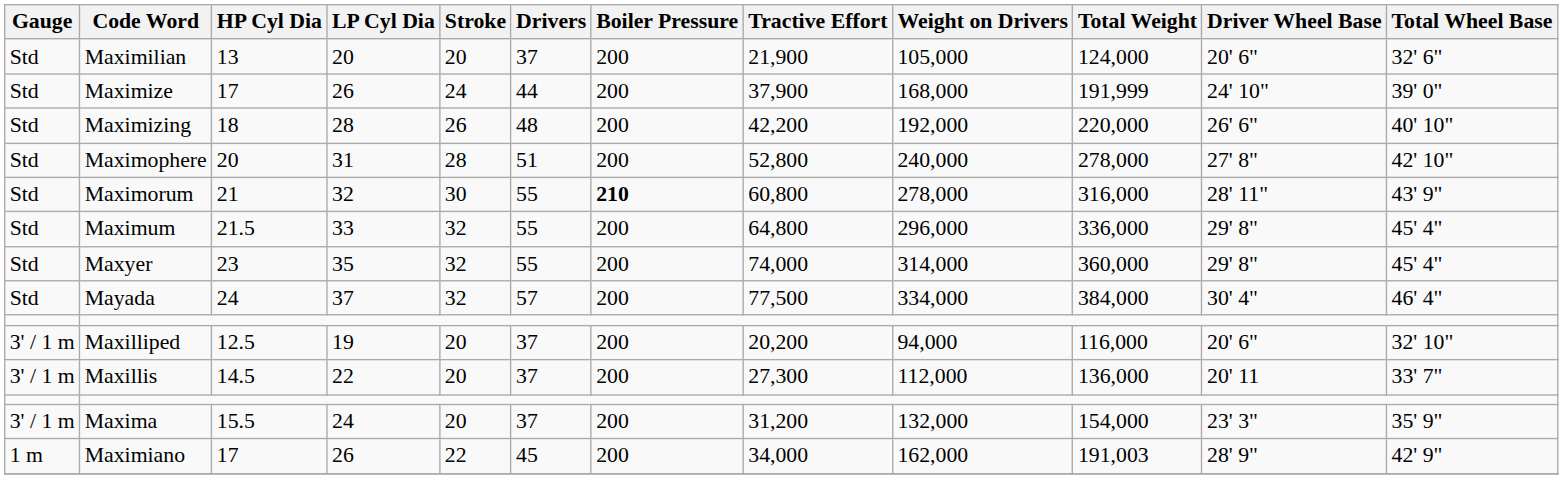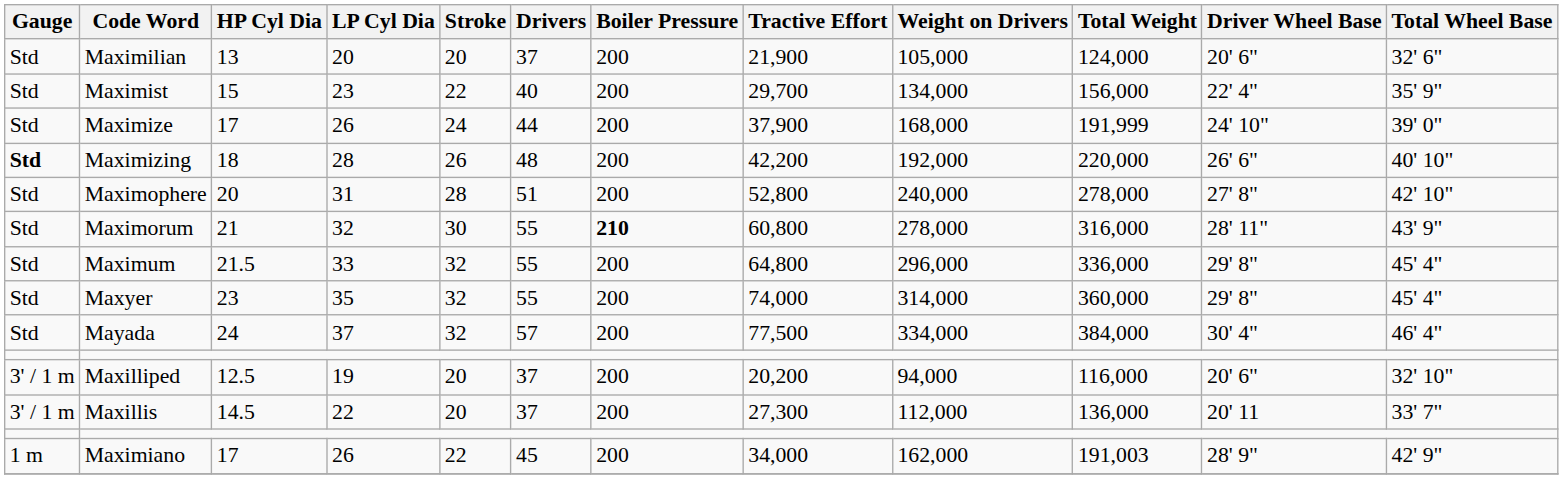 <table class="wikitable">
 <tr>
 <th>Gauge</th>
 <th>Code Word</th>
 <th>HP Cyl Dia</th>
 <th>LP Cyl Dia</th>
 <th>Stroke</th>
 <th>Drivers</th>
 <th>Boiler Pressure</th>
 <th>Tractive Effort</th>
 <th>Weight on Drivers</th>
 <th>Total Weight</th>
 <th>Driver Wheel Base</th>
 <th>Total Wheel Base</th>
 </tr>
 <tr>
 <td>Std</td>
 <td>Maximilian</td>
 <td>13</td>
 <td>20</td>
 <td>20</td>
 <td>37</td>
 <td>200</td>
 <td>21,900</td>
 <td>105,000</td>
 <td>124,000</td>
 <td>20' 6"</td>
 <td>32' 6"</td>
 </tr>
 <tr>
 <td>Std</td>
+<td>Maximist</td>
+<td>15</td>
+<td>23</td>
+<td>22</td>
+<td>40</td>
+<td>200</td>
+<td>29,700</td>
+<td>134,000</td>
+<td>156,000</td>
+<td>22' 4"</td>
+<td>35' 9"</td>
+</tr>
+<tr>
+<td>Std</td>
 <td>Maximize</td>
 <td>17</td>
 <td>26</td>
 <td>24</td>
 <td>44</td>
 <td>200</td>
 <td>37,900</td>
 <td>168,000</td>
 <td>191,999</td>
 <td>24' 10"</td>
 <td>39' 0"</td>
 </tr>
 <tr>
-<td>Std</td>
+<td><strong>Std</strong></td>
 <td>Maximizing</td>
 <td>18</td>
 <td>28</td>
 <td>26</td>
 <td>48</td>
 <td>200</td>
 <td>42,200</td>
 <td>192,000</td>
 <td>220,000</td>
 <td>26' 6"</td>
 <td>40' 10"</td>
 </tr>
 <tr>
 <td>Std</td>
 <td>Maximophere</td>
 <td>20</td>
 <td>31</td>
 <td>28</td>
 <td>51</td>
 <td>200</td>
 <td>52,800</td>
 <td>240,000</td>
 <td>278,000</td>
 <td>27' 8"</td>
 <td>42' 10"</td>
 </tr>
 <tr>
 <td>Std</td>
 <td>Maximorum</td>
 <td>21</td>
 <td>32</td>
 <td>30</td>
 <td>55</td>
 <td><strong>210</strong></td>
 <td>60,800</td>
 <td>278,000</td>
 <td>316,000</td>
 <td>28' 11"</td>
 <td>43' 9"</td>
 </tr>
 <tr>
 <td>Std</td>
 <td>Maximum</td>
 <td>21.5</td>
 <td>33</td>
 <td>32</td>
 <td>55</td>
 <td>200</td>
 <td>64,800</td>
 <td>296,000</td>
 <td>336,000</td>
 <td>29' 8"</td>
 <td>45' 4"</td>
 </tr>
 <tr>
 <td>Std</td>
 <td>Maxyer</td>
 <td>23</td>
 <td>35</td>
 <td>32</td>
 <td>55</td>
 <td>200</td>
 <td>74,000</td>
 <td>314,000</td>
 <td>360,000</td>
 <td>29' 8"</td>
 <td>45' 4"</td>
 </tr>
 <tr>
 <td>Std</td>
 <td>Mayada</td>
 <td>24</td>
 <td>37</td>
 <td>32</td>
 <td>57</td>
 <td>200</td>
 <td>77,500</td>
 <td>334,000</td>
 <td>384,000</td>
 <td>30' 4"</td>
 <td>46' 4"</td>
 </tr>
 <tr>
 <td></td>
 </tr>
 <tr>
 <td>3' / 1 m</td>
 <td>Maxilliped</td>
 <td>12.5</td>
 <td>19</td>
 <td>20</td>
 <td>37</td>
 <td>200</td>
 <td>20,200</td>
 <td>94,000</td>
 <td>116,000</td>
 <td>20' 6"</td>
 <td>32' 10"</td>
 </tr>
 <tr>
 <td>3' / 1 m</td>
 <td>Maxillis</td>
 <td>14.5</td>
 <td>22</td>
 <td>20</td>
 <td>37</td>
 <td>200</td>
 <td>27,300</td>
 <td>112,000</td>
 <td>136,000</td>
 <td>20' 11</td>
 <td>33' 7"</td>
 </tr>
 <tr>
 <td></td>
 </tr>
 <tr>
-<td>3' / 1 m</td>
-<td>Maxima</td>
-<td>15.5</td>
-<td>24</td>
-<td>20</td>
-<td>37</td>
-<td>200</td>
-<td>31,200</td>
-<td>132,000</td>
-<td>154,000</td>
-<td>23' 3"</td>
-<td>35' 9"</td>
-</tr>
-<tr>
 <td>1 m</td>
 <td>Maximiano</td>
 <td>17</td>
 <td>26</td>
 <td>22</td>
 <td>45</td>
 <td>200</td>
 <td>34,000</td>
 <td>162,000</td>
 <td>191,003</td>
 <td>28' 9"</td>
 <td>42' 9"</td>
 </tr>
 <tr>
 </tr>
 </table>
